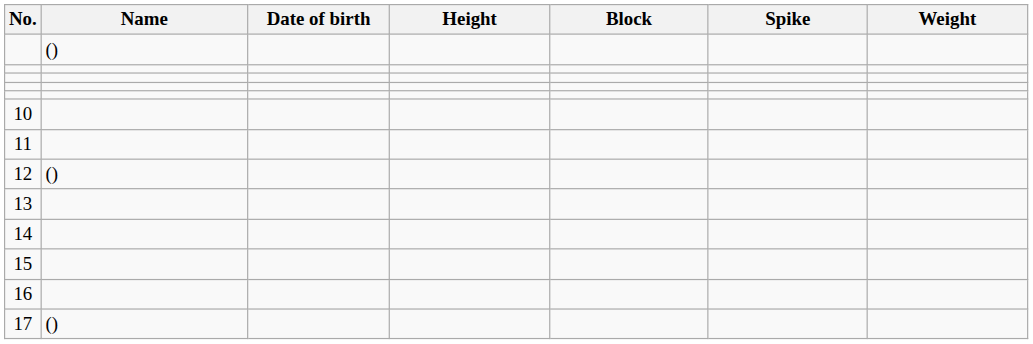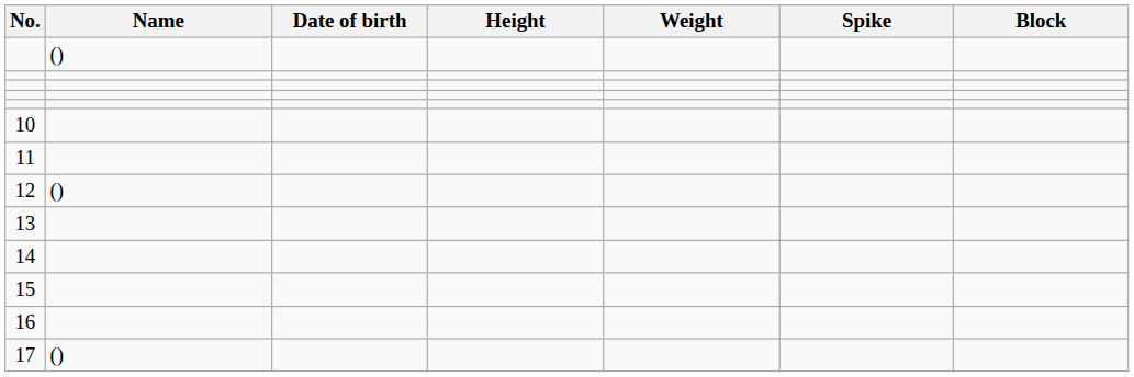 <table class="wikitable sortable" style="font-size:100%; text-align:center;">
 <tr>
 <th>No.</th>
 <th style="width:12em">Name</th>
 <th style="width:8em">Date of birth</th>
 <th style="width:9em">Height</th>
+<th style="width:9em">Weight</th>
+<th style="width:9em">Spike</th>
 <th style="width:9em">Block</th>
-<th style="width:9em">Spike</th>
-<th style="width:9em">Weight</th>
 </tr>
 <tr>
 <td></td>
 <td align=left>  ()</td>
 <td align=right></td>
 <td></td>
 <td></td>
 <td></td>
 <td></td>
 </tr>
 <tr>
 <td></td>
 <td align=left> </td>
 <td align=right></td>
 <td></td>
 <td></td>
 <td></td>
 <td></td>
 </tr>
 <tr>
 <td></td>
 <td align=left> </td>
 <td align=right></td>
 <td></td>
 <td></td>
 <td></td>
 <td></td>
 </tr>
 <tr>
 <td></td>
 <td align=left> </td>
 <td align=right></td>
 <td></td>
 <td></td>
 <td></td>
 <td></td>
 </tr>
 <tr>
 <td></td>
 <td align=left> </td>
 <td align=right></td>
 <td></td>
 <td></td>
 <td></td>
 <td></td>
 </tr>
 <tr>
 <td>10</td>
 <td align=left> </td>
 <td align=right></td>
 <td></td>
 <td></td>
 <td></td>
 <td></td>
 </tr>
 <tr>
 <td>11</td>
 <td align=left> </td>
 <td align=right></td>
 <td></td>
 <td></td>
 <td></td>
 <td></td>
 </tr>
 <tr>
 <td>12</td>
 <td align=left>  ()</td>
 <td align=right></td>
 <td></td>
 <td></td>
 <td></td>
 <td></td>
 </tr>
 <tr>
 <td>13</td>
 <td align=left> </td>
 <td align=right></td>
 <td></td>
 <td></td>
 <td></td>
 <td></td>
 </tr>
 <tr>
 <td>14</td>
 <td align=left> </td>
 <td align=right></td>
 <td></td>
 <td></td>
 <td></td>
 <td></td>
 </tr>
 <tr>
 <td>15</td>
 <td align=left> </td>
 <td align=right></td>
 <td></td>
 <td></td>
 <td></td>
 <td></td>
 </tr>
 <tr>
 <td>16</td>
 <td align=left> </td>
 <td align=right></td>
 <td></td>
 <td></td>
 <td></td>
 <td></td>
 </tr>
 <tr>
 <td>17</td>
 <td align=left>  ()</td>
 <td align=right></td>
 <td></td>
 <td></td>
 <td></td>
 <td></td>
 </tr>
 </table>
